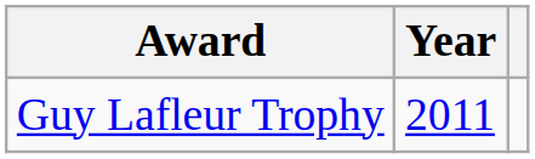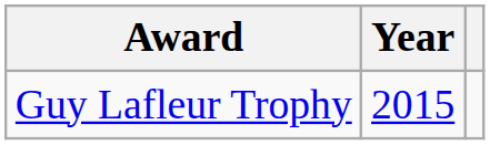 <table class="wikitable">
 <tr>
 <th>Award</th>
 <th>Year</th>
 <th></th>
 </tr>
 <tr>
 <td><a href='#'>Guy Lafleur Trophy</a></td>
-<td><a href='#'>2011</a></td>
+<td><a href='#'>2015</a></td>
 <td></td>
 </tr>
 </table>
